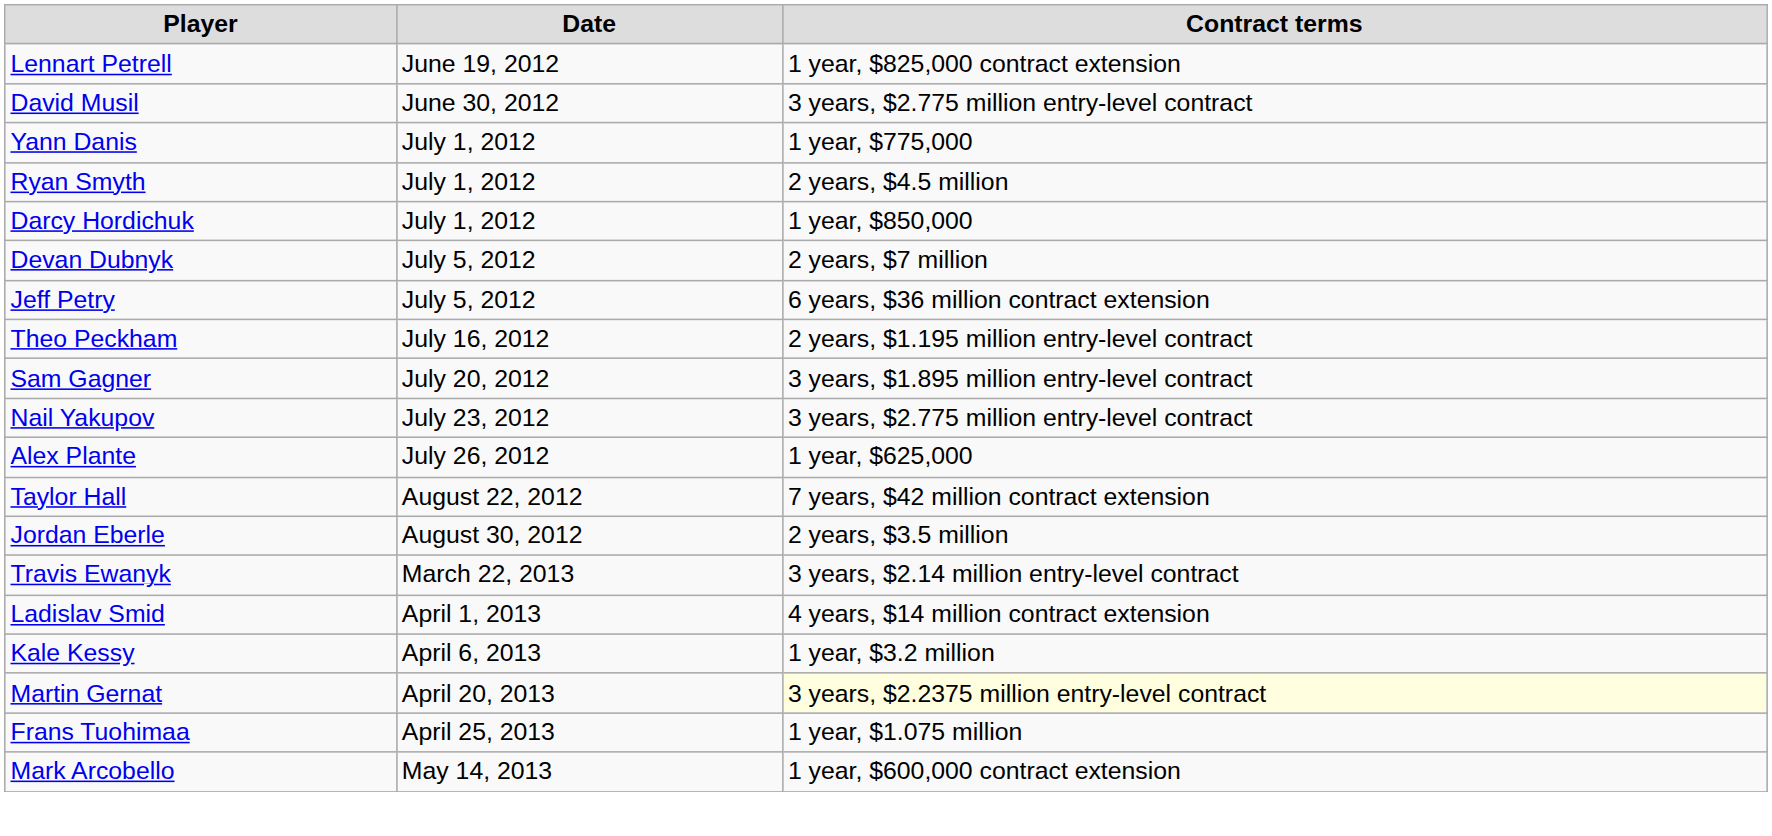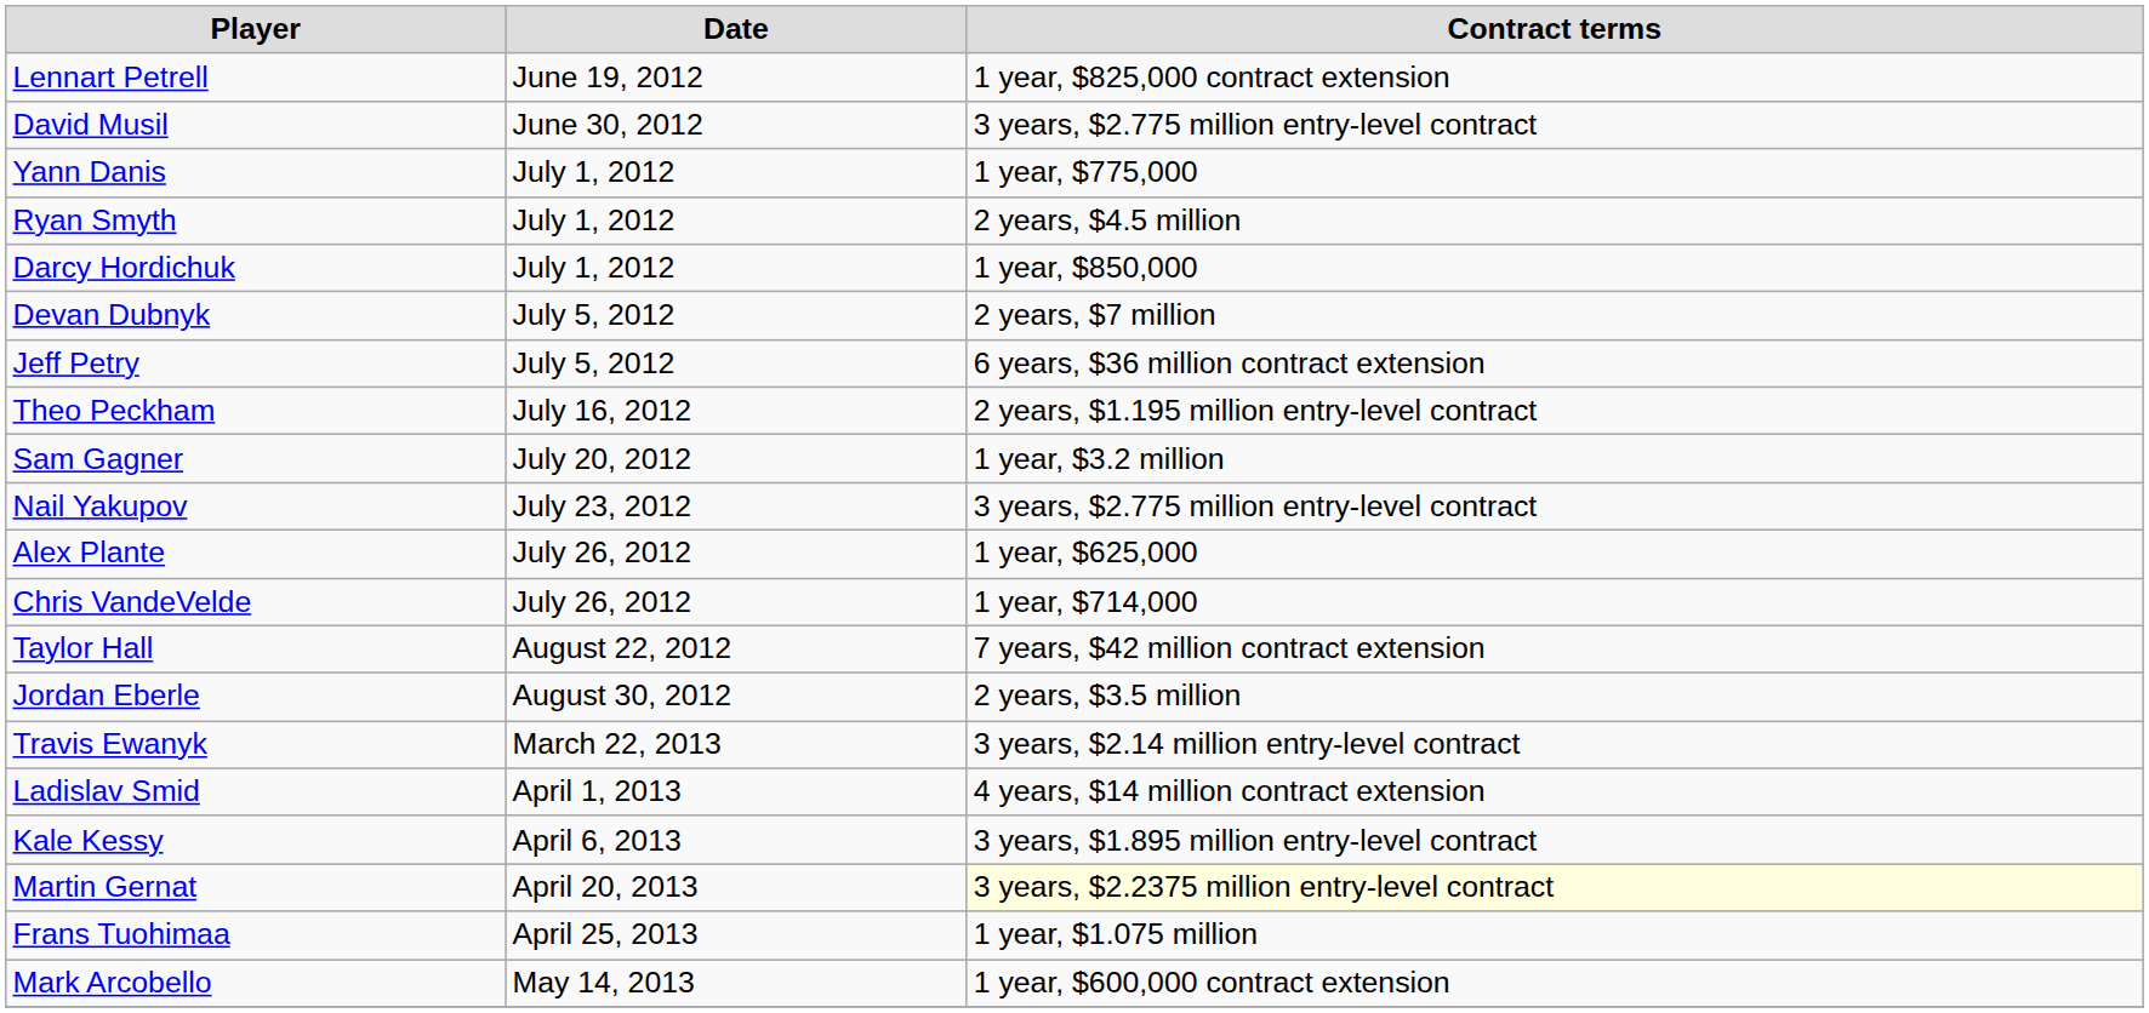 <table class="wikitable" style="width:90%;">
 <tr style="text-align:center; background:#ddd;">
 <td><strong>Player</strong></td>
 <td><strong>Date</strong></td>
 <td><strong>Contract terms</strong></td>
 </tr>
 <tr>
 <td><a href='#'>Lennart Petrell</a></td>
 <td>June 19, 2012</td>
 <td>1 year, $825,000 contract extension</td>
 </tr>
 <tr>
 <td><a href='#'>David Musil</a></td>
 <td>June 30, 2012</td>
 <td>3 years, $2.775 million entry-level contract</td>
 </tr>
 <tr>
 <td><a href='#'>Yann Danis</a></td>
 <td>July 1, 2012</td>
 <td>1 year, $775,000</td>
 </tr>
 <tr>
 <td><a href='#'>Ryan Smyth</a></td>
 <td>July 1, 2012</td>
 <td>2 years, $4.5 million</td>
 </tr>
 <tr>
 <td><a href='#'>Darcy Hordichuk</a></td>
 <td>July 1, 2012</td>
 <td>1 year, $850,000</td>
 </tr>
 <tr>
 <td><a href='#'>Devan Dubnyk</a></td>
 <td>July 5, 2012</td>
 <td>2 years, $7 million</td>
 </tr>
 <tr>
 <td><a href='#'>Jeff Petry</a></td>
 <td>July 5, 2012</td>
 <td>6 years, $36 million contract extension</td>
 </tr>
 <tr>
 <td><a href='#'>Theo Peckham</a></td>
 <td>July 16, 2012</td>
 <td>2 years, $1.195 million entry-level contract</td>
 </tr>
 <tr>
 <td><a href='#'>Sam Gagner</a></td>
 <td>July 20, 2012</td>
-<td>3 years, $1.895 million entry-level contract</td>
+<td>1 year, $3.2 million</td>
 </tr>
 <tr>
 <td><a href='#'>Nail Yakupov</a></td>
 <td>July 23, 2012</td>
 <td>3 years, $2.775 million entry-level contract</td>
 </tr>
 <tr>
 <td><a href='#'>Alex Plante</a></td>
 <td>July 26, 2012</td>
 <td>1 year, $625,000</td>
+</tr>
+<tr>
+<td><a href='#'>Chris VandeVelde</a></td>
+<td>July 26, 2012</td>
+<td>1 year, $714,000</td>
 </tr>
 <tr>
 <td><a href='#'>Taylor Hall</a></td>
 <td>August 22, 2012</td>
 <td>7 years, $42 million contract extension</td>
 </tr>
 <tr>
 <td><a href='#'>Jordan Eberle</a></td>
 <td>August 30, 2012</td>
 <td>2 years, $3.5 million</td>
 </tr>
 <tr>
 <td><a href='#'>Travis Ewanyk</a></td>
 <td>March 22, 2013</td>
 <td>3 years, $2.14 million entry-level contract</td>
 </tr>
 <tr>
 <td><a href='#'>Ladislav Smid</a></td>
 <td>April 1, 2013</td>
 <td>4 years, $14 million contract extension</td>
 </tr>
 <tr>
 <td><a href='#'>Kale Kessy</a></td>
 <td>April 6, 2013</td>
-<td>1 year, $3.2 million</td>
+<td>3 years, $1.895 million entry-level contract</td>
 </tr>
 <tr>
 <td><a href='#'>Martin Gernat</a></td>
 <td>April 20, 2013</td>
 <td style="background: lightyellow;">3 years, $2.2375 million entry-level contract</td>
 </tr>
 <tr>
 <td><a href='#'>Frans Tuohimaa</a></td>
 <td>April 25, 2013</td>
 <td>1 year, $1.075 million</td>
 </tr>
 <tr>
 <td><a href='#'>Mark Arcobello</a></td>
 <td>May 14, 2013</td>
 <td>1 year, $600,000 contract extension</td>
 </tr>
 <tr>
 </tr>
 </table>
